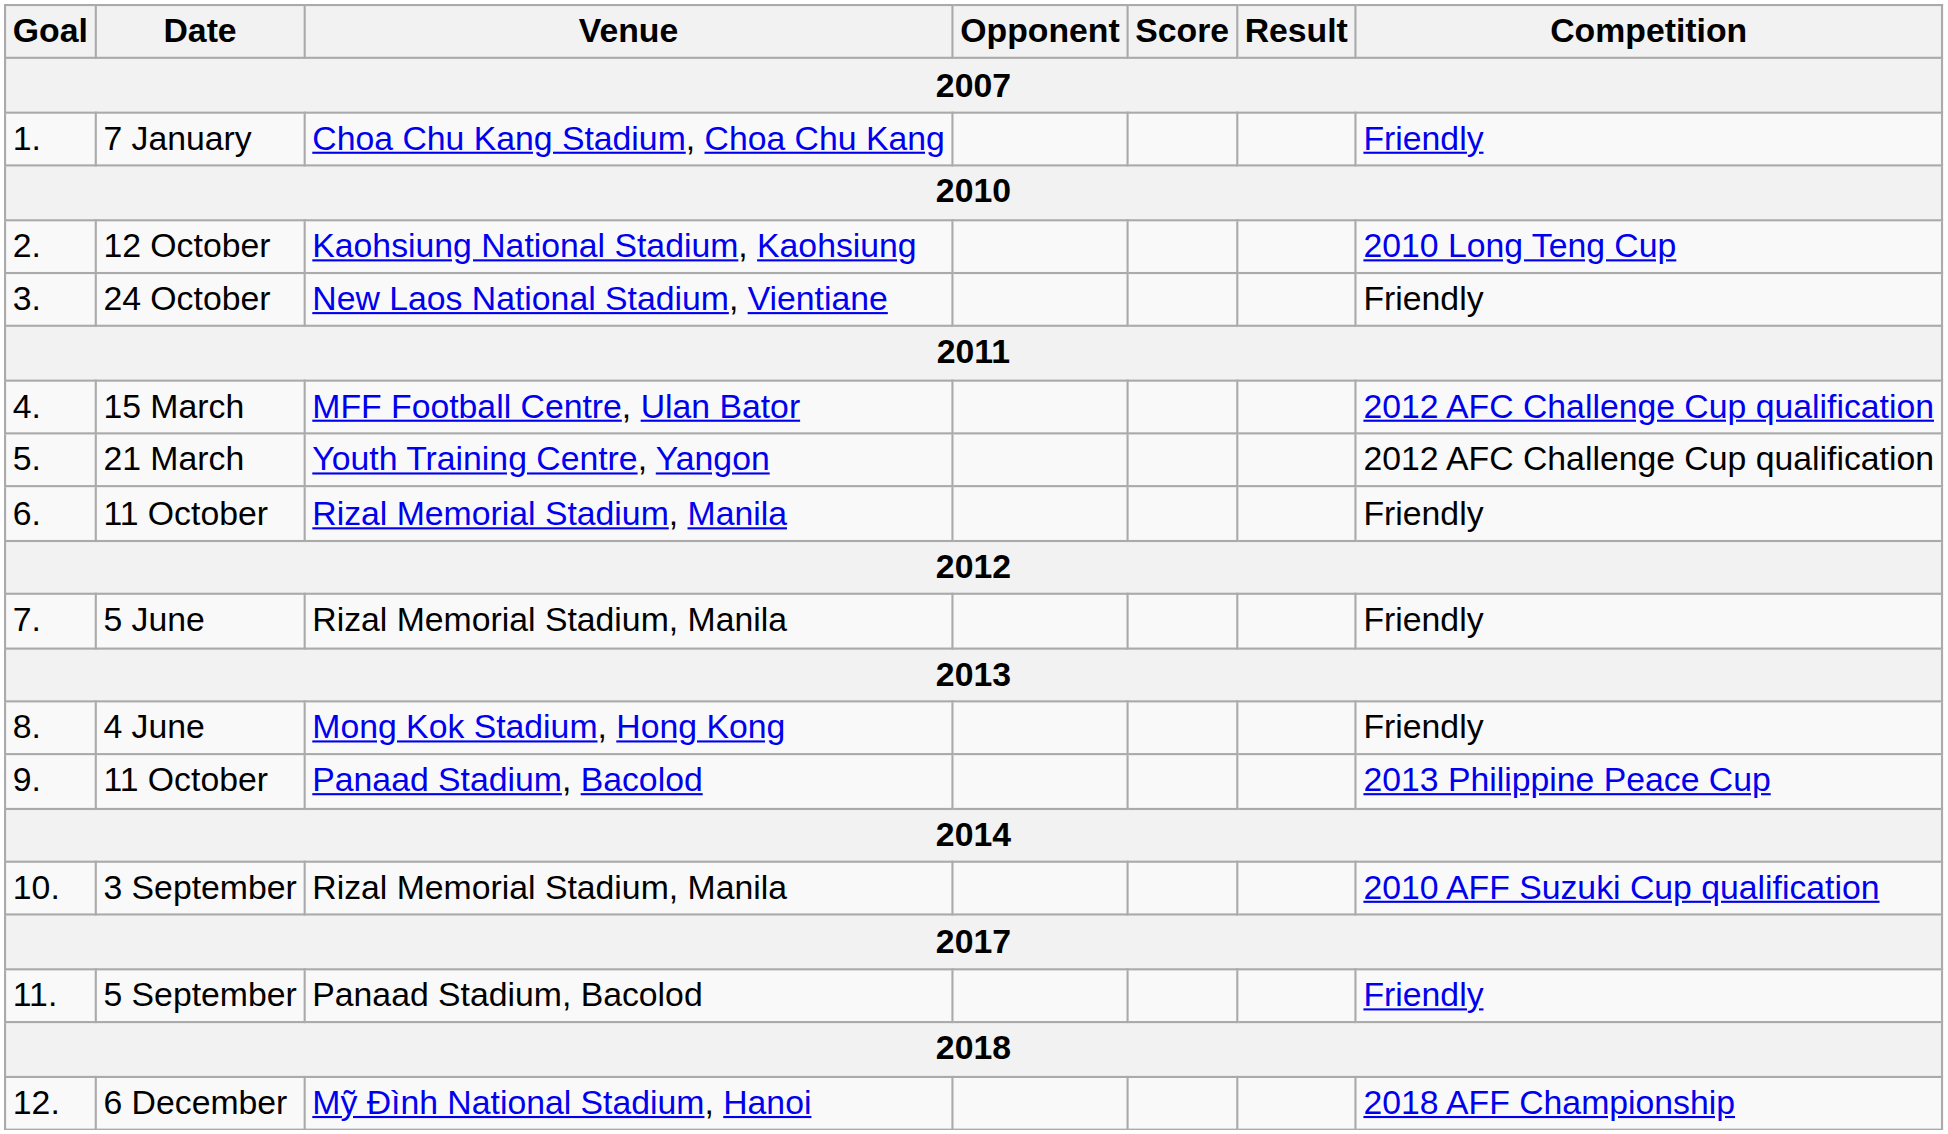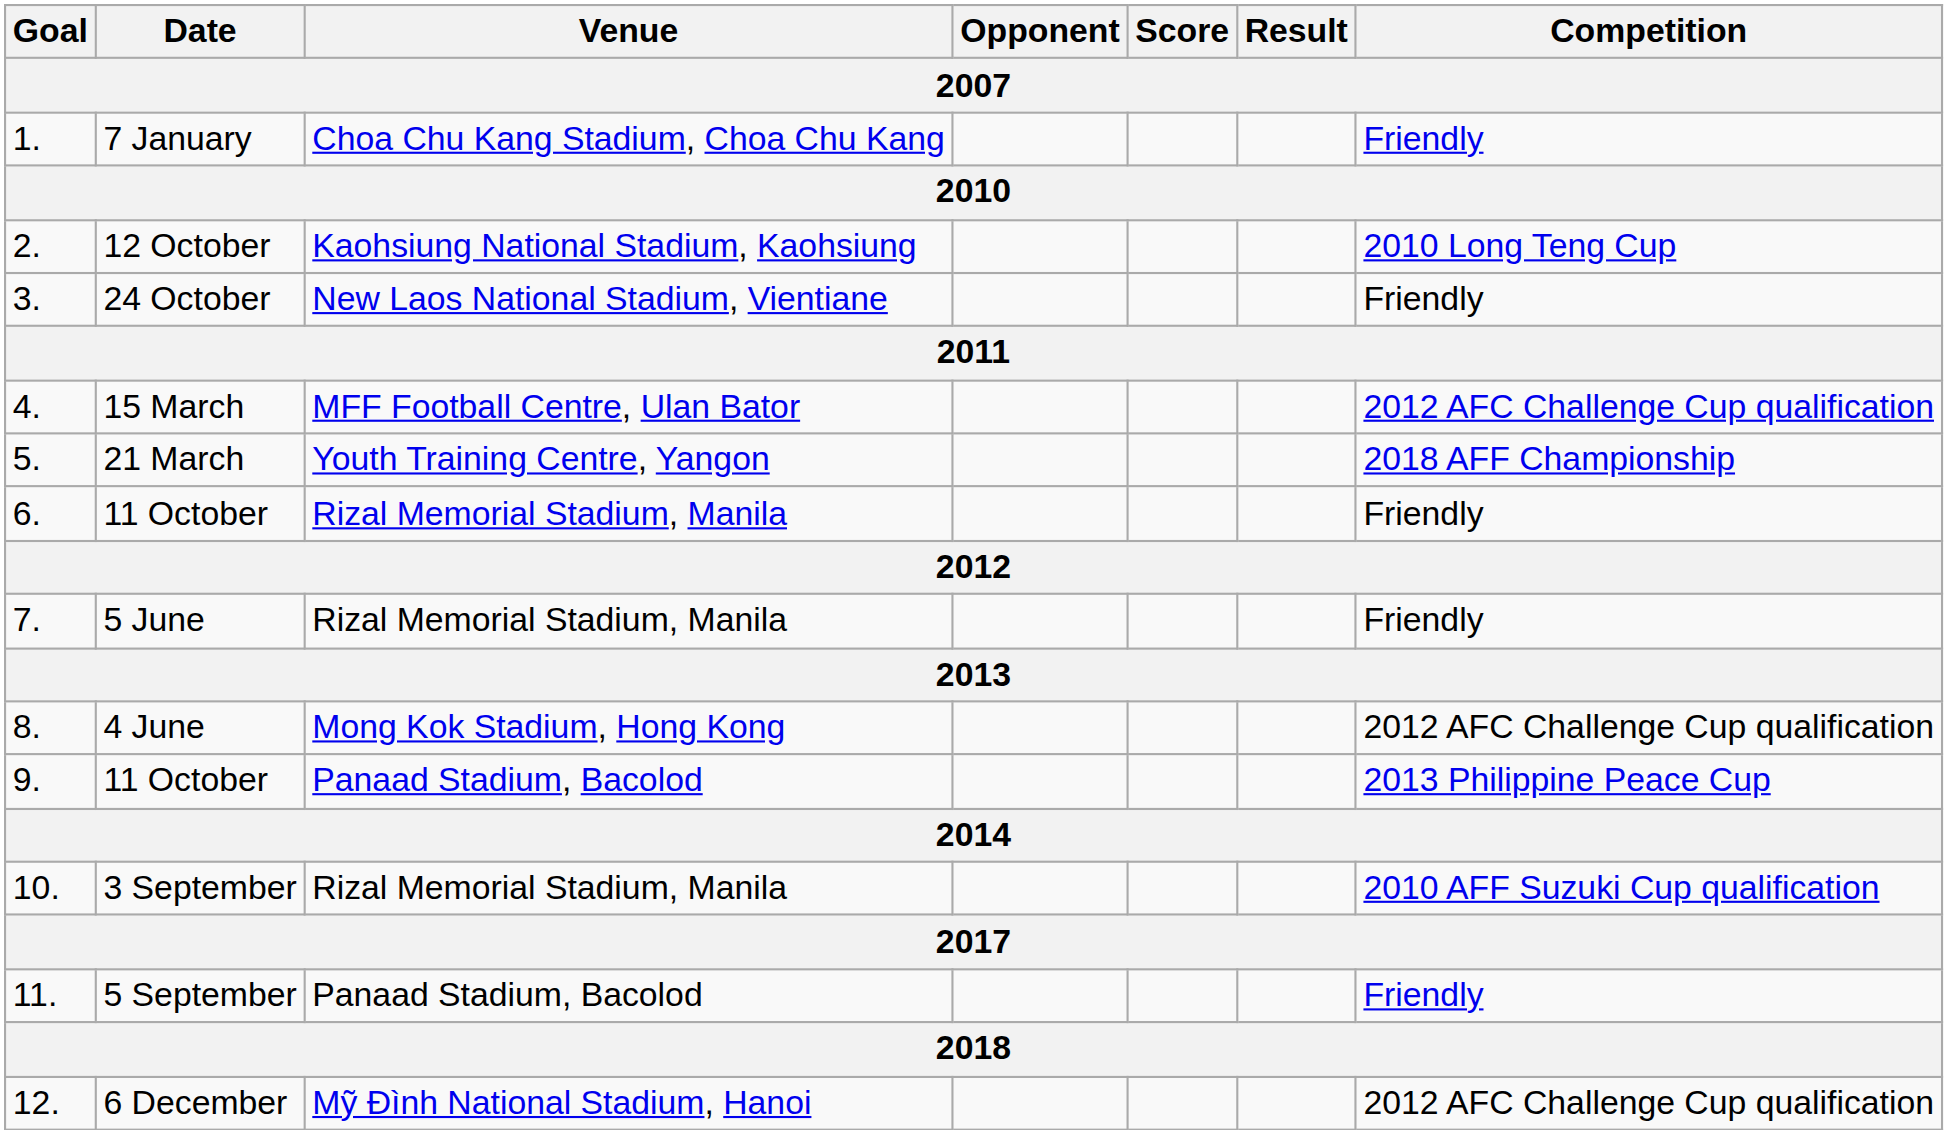 <table class="wikitable">
 <tr>
 <th>Goal</th>
 <th>Date</th>
 <th>Venue</th>
 <th>Opponent</th>
 <th>Score</th>
 <th>Result</th>
 <th>Competition</th>
 </tr>
 <tr>
 <th colspan="7">2007</th>
 </tr>
 <tr>
 <td>1.</td>
 <td>7 January</td>
 <td><a href='#'>Choa Chu Kang Stadium</a>, <a href='#'>Choa Chu Kang</a></td>
 <td></td>
 <td></td>
 <td></td>
 <td><a href='#'>Friendly</a></td>
 </tr>
 <tr>
 <th colspan="7">2010</th>
 </tr>
 <tr>
 <td>2.</td>
 <td>12 October</td>
 <td><a href='#'>Kaohsiung National Stadium</a>, <a href='#'>Kaohsiung</a></td>
 <td></td>
 <td></td>
 <td></td>
 <td><a href='#'>2010 Long Teng Cup</a></td>
 </tr>
 <tr>
 <td>3.</td>
 <td>24 October</td>
 <td><a href='#'>New Laos National Stadium</a>, <a href='#'>Vientiane</a></td>
 <td></td>
 <td></td>
 <td></td>
 <td>Friendly</td>
 </tr>
 <tr>
 <th colspan="7">2011</th>
 </tr>
 <tr>
 <td>4.</td>
 <td>15 March</td>
 <td><a href='#'>MFF Football Centre</a>, <a href='#'>Ulan Bator</a></td>
 <td></td>
 <td></td>
 <td></td>
 <td><a href='#'>2012 AFC Challenge Cup qualification</a></td>
 </tr>
 <tr>
 <td>5.</td>
 <td>21 March</td>
 <td><a href='#'>Youth Training Centre</a>, <a href='#'>Yangon</a></td>
 <td></td>
 <td></td>
 <td></td>
-<td>2012 AFC Challenge Cup qualification</td>
+<td><a href='#'>2018 AFF Championship</a></td>
 </tr>
 <tr>
 <td>6.</td>
 <td>11 October</td>
 <td><a href='#'>Rizal Memorial Stadium</a>, <a href='#'>Manila</a></td>
 <td></td>
 <td></td>
 <td></td>
 <td>Friendly</td>
 </tr>
 <tr>
 <th colspan="7">2012</th>
 </tr>
 <tr>
 <td>7.</td>
 <td>5 June</td>
 <td>Rizal Memorial Stadium, Manila</td>
 <td></td>
 <td></td>
 <td></td>
 <td>Friendly</td>
 </tr>
 <tr>
 <th colspan="7">2013</th>
 </tr>
 <tr>
 <td>8.</td>
 <td>4 June</td>
 <td><a href='#'>Mong Kok Stadium</a>, <a href='#'>Hong Kong</a></td>
 <td></td>
 <td></td>
 <td></td>
-<td>Friendly</td>
+<td>2012 AFC Challenge Cup qualification</td>
 </tr>
 <tr>
 <td>9.</td>
 <td>11 October</td>
 <td><a href='#'>Panaad Stadium</a>, <a href='#'>Bacolod</a></td>
 <td></td>
 <td></td>
 <td></td>
 <td><a href='#'>2013 Philippine Peace Cup</a></td>
 </tr>
 <tr>
 <th colspan="7">2014</th>
 </tr>
 <tr>
 <td>10.</td>
 <td>3 September</td>
 <td>Rizal Memorial Stadium, Manila</td>
 <td></td>
 <td></td>
 <td></td>
 <td><a href='#'>2010 AFF Suzuki Cup qualification</a></td>
 </tr>
 <tr>
 <th colspan="7">2017</th>
 </tr>
 <tr>
 <td>11.</td>
 <td>5 September</td>
 <td>Panaad Stadium, Bacolod</td>
 <td></td>
 <td></td>
 <td></td>
 <td><a href='#'>Friendly</a></td>
 </tr>
 <tr>
 <th colspan="7">2018</th>
 </tr>
 <tr>
 <td>12.</td>
 <td>6 December</td>
 <td><a href='#'>Mỹ Đình National Stadium</a>, <a href='#'>Hanoi</a></td>
 <td></td>
 <td></td>
 <td></td>
-<td><a href='#'>2018 AFF Championship</a></td>
+<td>2012 AFC Challenge Cup qualification</td>
 </tr>
 </table>
